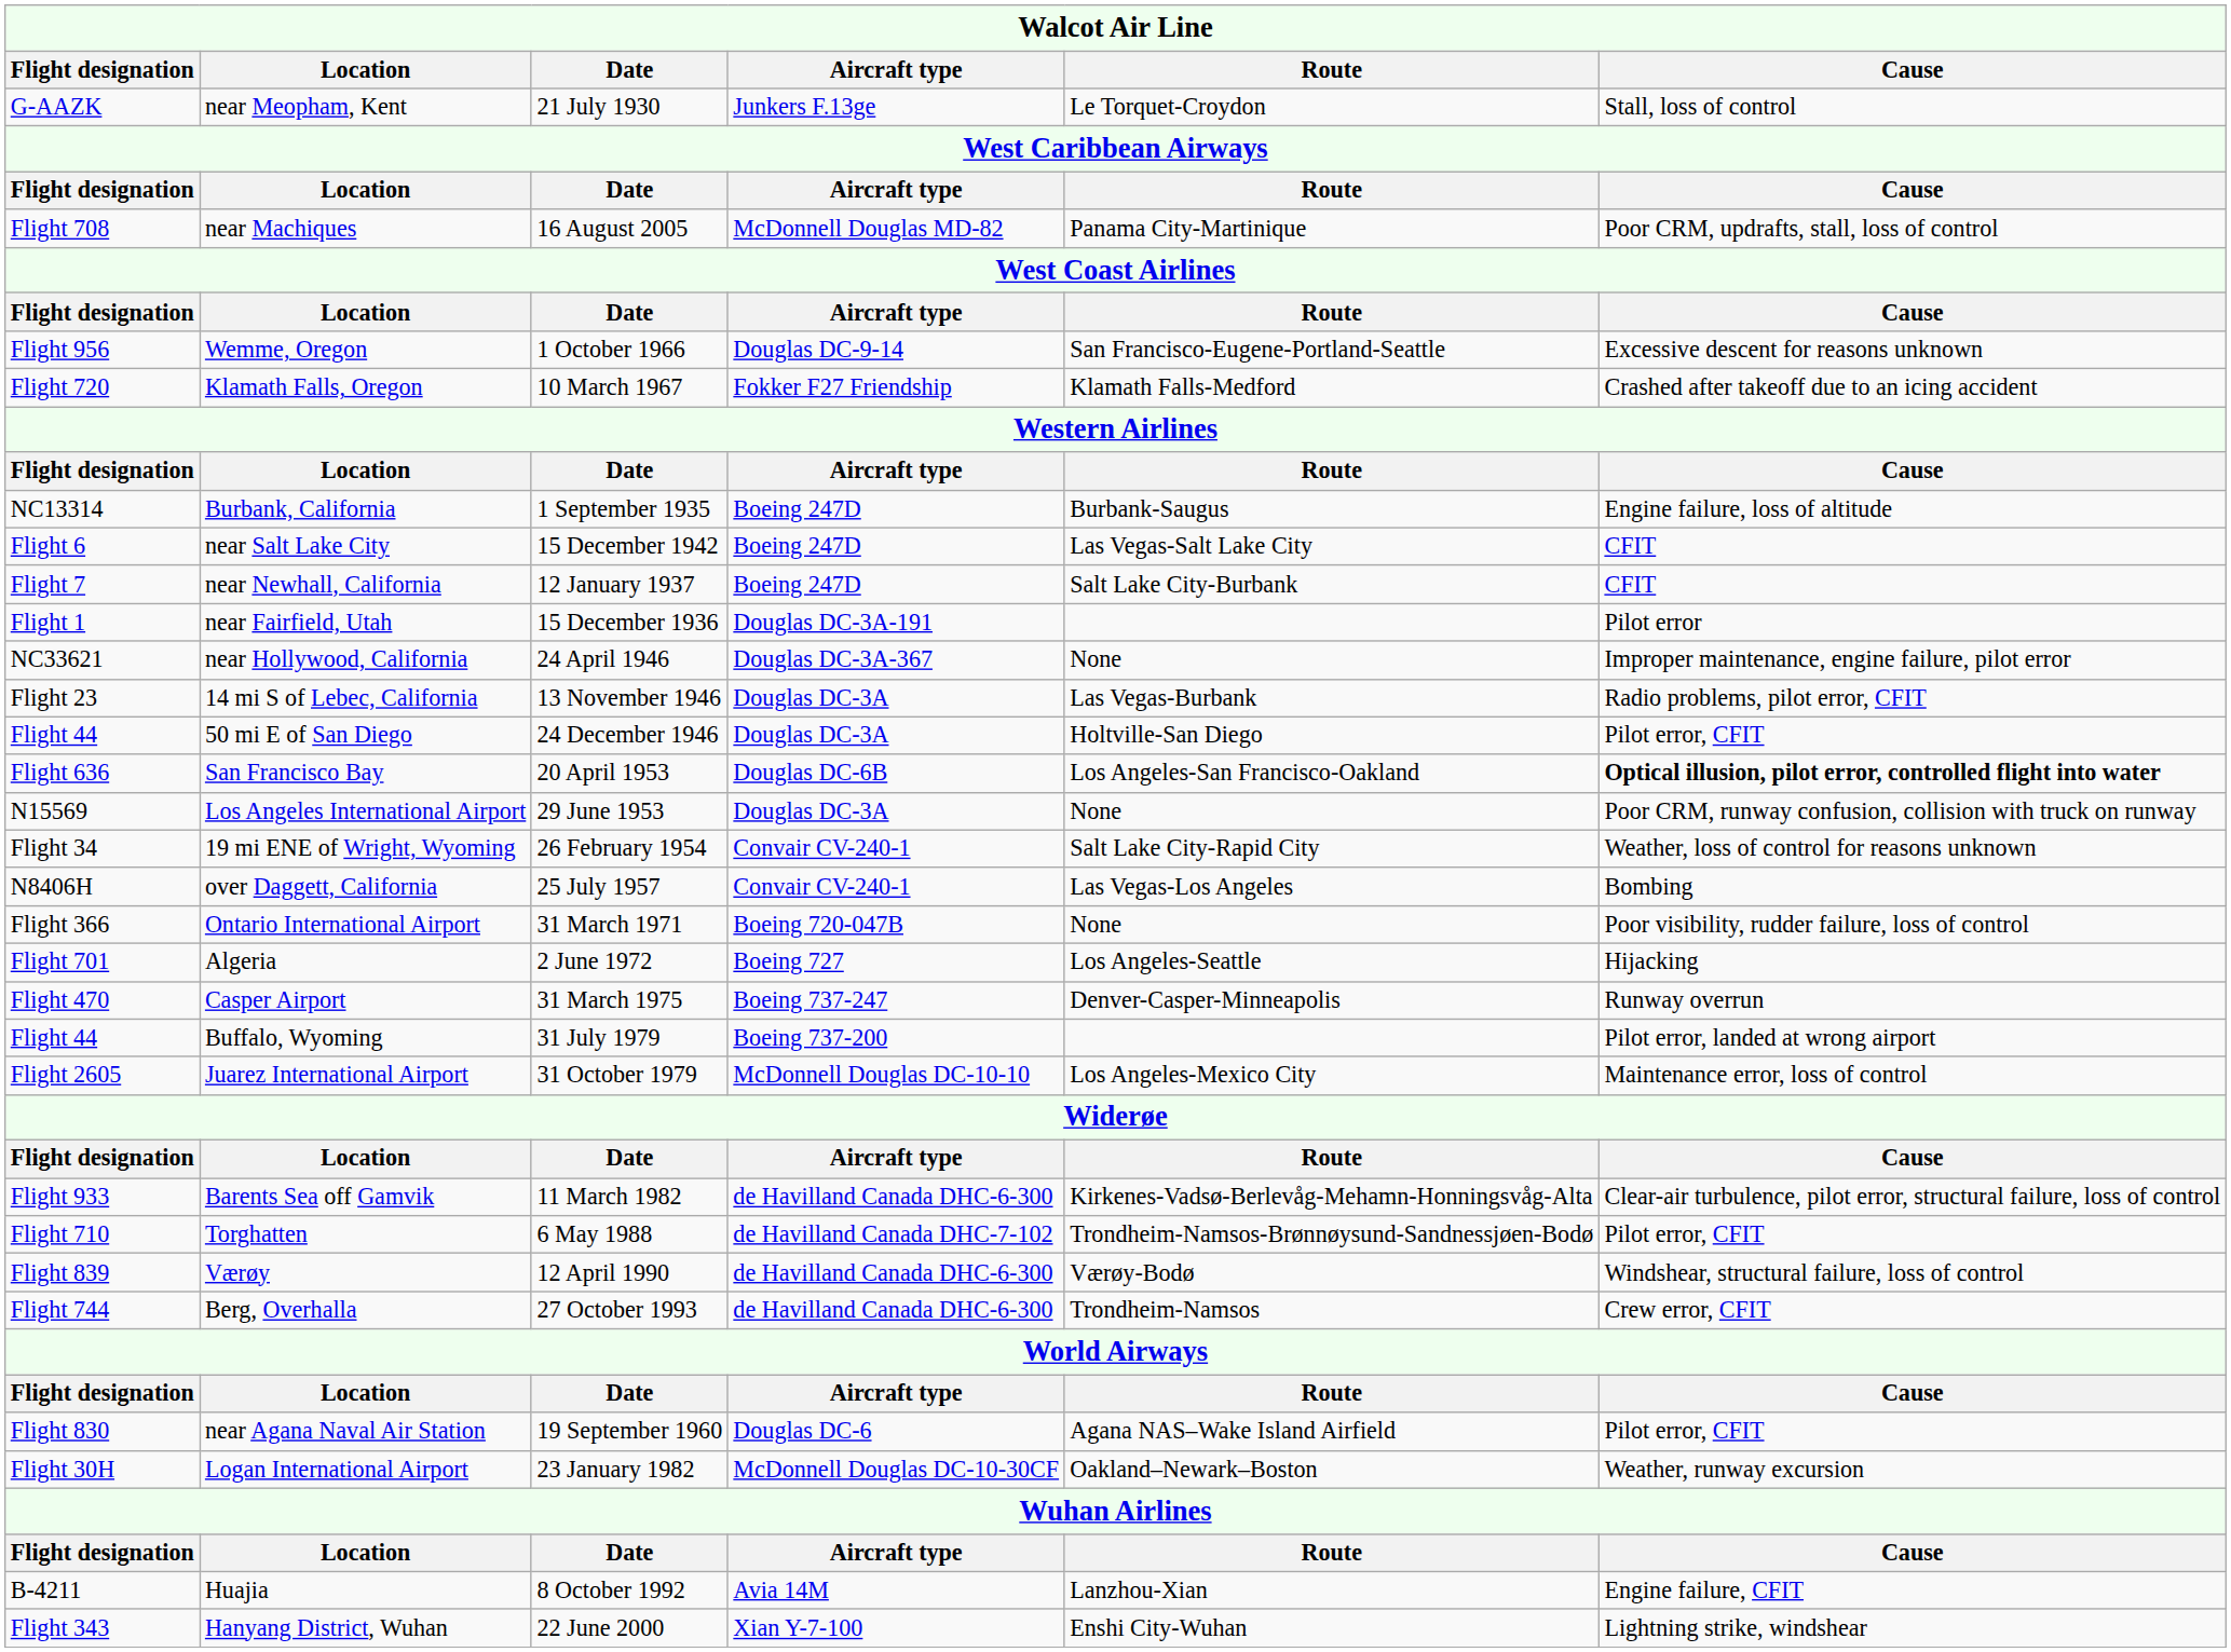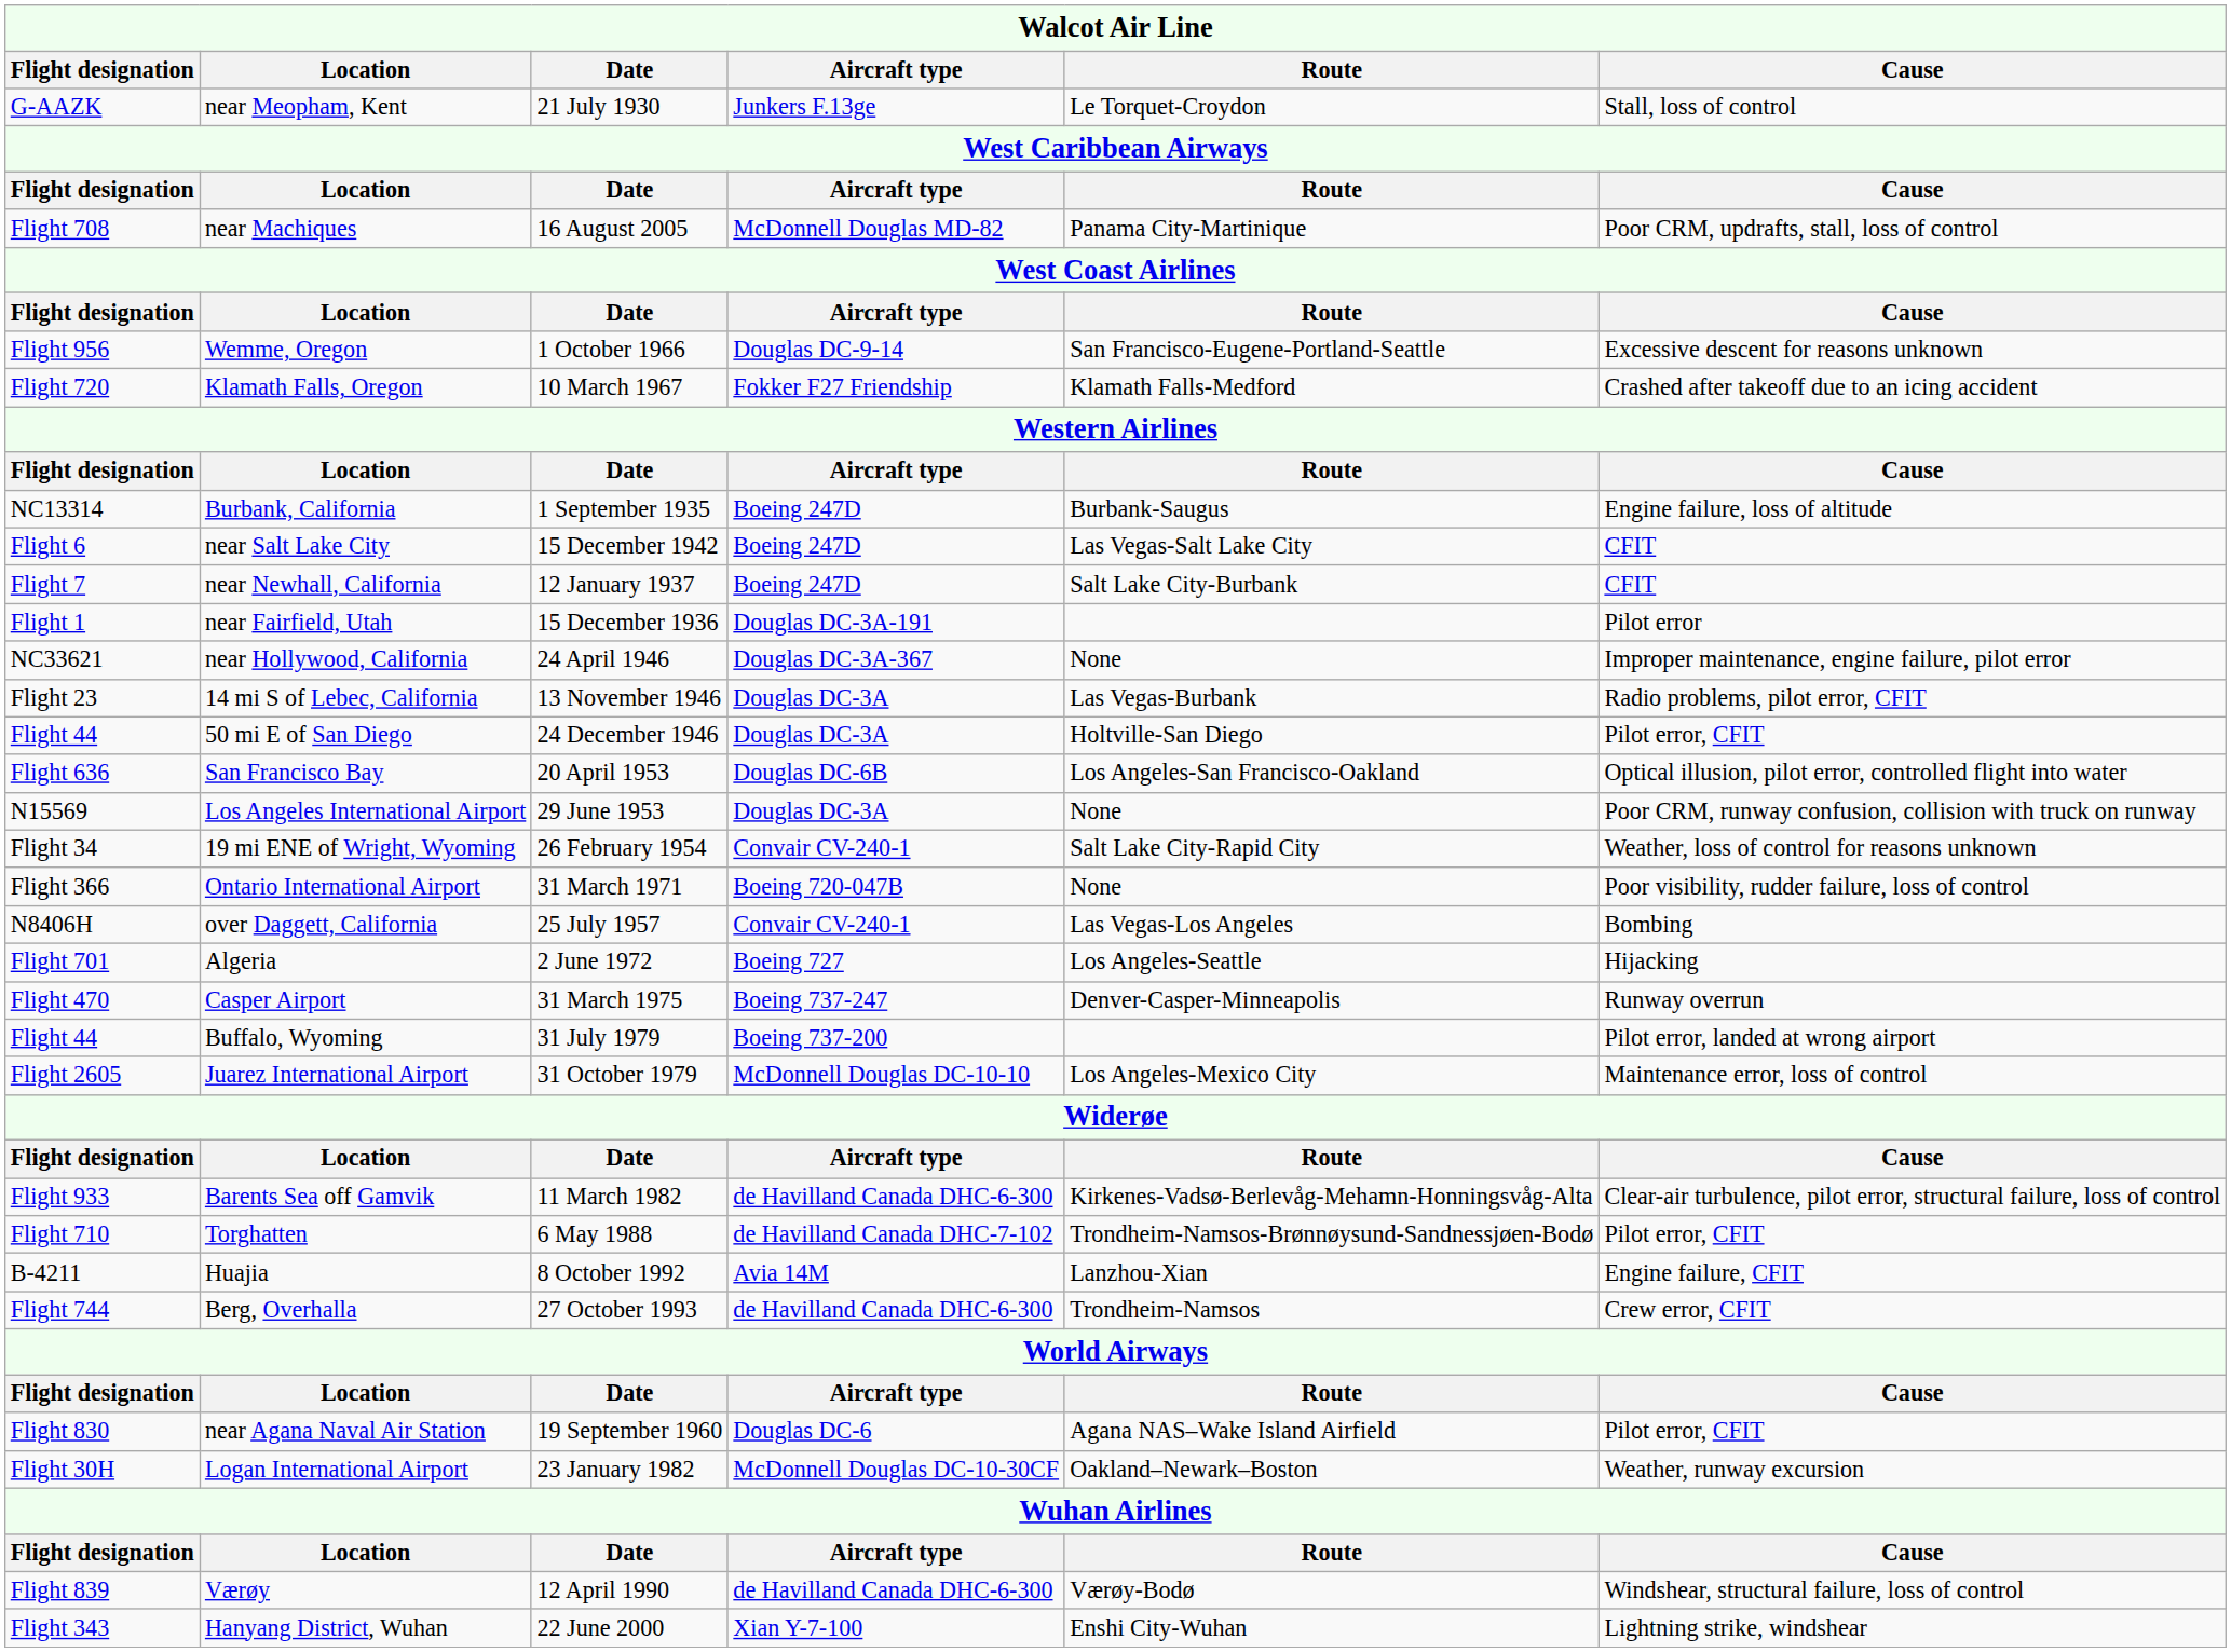 <table class="wikitable">
 <tr>
 <th colspan="6" style="background-color:#efe;font-size:120%;">Walcot Air Line</th>
 </tr>
 <tr>
 <th>Flight designation</th>
 <th>Location</th>
 <th>Date</th>
 <th>Aircraft type</th>
 <th>Route</th>
 <th>Cause</th>
 </tr>
 <tr>
 <td><a href='#'>G-AAZK</a></td>
 <td>near <a href='#'>Meopham</a>, Kent</td>
 <td>21 July 1930</td>
 <td><a href='#'>Junkers F.13ge</a></td>
 <td>Le Torquet-Croydon</td>
 <td>Stall, loss of control</td>
 </tr>
 <tr>
 <th colspan="6" style="background-color:#efe;font-size:120%;"><a href='#'>West Caribbean Airways</a></th>
 </tr>
 <tr>
 <th>Flight designation</th>
 <th>Location</th>
 <th>Date</th>
 <th>Aircraft type</th>
 <th>Route</th>
 <th>Cause</th>
 </tr>
 <tr>
 <td><a href='#'>Flight 708</a></td>
 <td>near <a href='#'>Machiques</a></td>
 <td>16 August 2005</td>
 <td><a href='#'>McDonnell Douglas MD-82</a></td>
 <td>Panama City-Martinique</td>
 <td>Poor CRM, updrafts, stall, loss of control</td>
 </tr>
 <tr>
 <th colspan="6" style="background-color:#efe;font-size:120%;"><a href='#'>West Coast Airlines</a></th>
 </tr>
 <tr>
 <th>Flight designation</th>
 <th>Location</th>
 <th>Date</th>
 <th>Aircraft type</th>
 <th>Route</th>
 <th>Cause</th>
 </tr>
 <tr>
 <td><a href='#'>Flight 956</a></td>
 <td><a href='#'>Wemme, Oregon</a></td>
 <td>1 October 1966</td>
 <td><a href='#'>Douglas DC-9-14</a></td>
 <td>San Francisco-Eugene-Portland-Seattle</td>
 <td>Excessive descent for reasons unknown</td>
 </tr>
 <tr>
 <td><a href='#'>Flight 720</a></td>
 <td><a href='#'>Klamath Falls, Oregon</a></td>
 <td>10 March 1967</td>
 <td><a href='#'>Fokker F27 Friendship</a></td>
 <td>Klamath Falls-Medford</td>
 <td>Crashed after takeoff due to an icing accident</td>
 </tr>
 <tr>
 <th colspan="6" style="background-color:#efe;font-size:120%;"><a href='#'>Western Airlines</a></th>
 </tr>
 <tr>
 <th>Flight designation</th>
 <th>Location</th>
 <th>Date</th>
 <th>Aircraft type</th>
 <th>Route</th>
 <th>Cause</th>
 </tr>
 <tr>
 <td>NC13314</td>
 <td><a href='#'>Burbank, California</a></td>
 <td>1 September 1935</td>
 <td><a href='#'>Boeing 247D</a></td>
 <td>Burbank-Saugus</td>
 <td>Engine failure, loss of altitude</td>
 </tr>
 <tr>
 <td><a href='#'>Flight 6</a></td>
 <td>near <a href='#'>Salt Lake City</a></td>
 <td>15 December 1942</td>
 <td><a href='#'>Boeing 247D</a></td>
 <td>Las Vegas-Salt Lake City</td>
 <td><a href='#'>CFIT</a></td>
 </tr>
 <tr>
 <td><a href='#'>Flight 7</a></td>
 <td>near <a href='#'>Newhall, California</a></td>
 <td>12 January 1937</td>
 <td><a href='#'>Boeing 247D</a></td>
 <td>Salt Lake City-Burbank</td>
 <td><a href='#'>CFIT</a></td>
 </tr>
 <tr>
 <td><a href='#'>Flight 1</a></td>
 <td>near <a href='#'>Fairfield, Utah</a></td>
 <td>15 December 1936</td>
 <td><a href='#'>Douglas DC-3A-191</a></td>
 <td></td>
 <td>Pilot error</td>
 </tr>
 <tr>
 <td>NC33621</td>
 <td>near <a href='#'>Hollywood, California</a></td>
 <td>24 April 1946</td>
 <td><a href='#'>Douglas DC-3A-367</a></td>
 <td>None</td>
 <td>Improper maintenance, engine failure, pilot error</td>
 </tr>
 <tr>
 <td>Flight 23</td>
 <td>14 mi S of <a href='#'>Lebec, California</a></td>
 <td>13 November 1946</td>
 <td><a href='#'>Douglas DC-3A</a></td>
 <td>Las Vegas-Burbank</td>
 <td>Radio problems, pilot error, <a href='#'>CFIT</a></td>
 </tr>
 <tr>
 <td><a href='#'>Flight 44</a></td>
 <td>50 mi E of <a href='#'>San Diego</a></td>
 <td>24 December 1946</td>
 <td><a href='#'>Douglas DC-3A</a></td>
 <td>Holtville-San Diego</td>
 <td>Pilot error, <a href='#'>CFIT</a></td>
 </tr>
 <tr>
 <td><a href='#'>Flight 636</a></td>
 <td><a href='#'>San Francisco Bay</a></td>
 <td>20 April 1953</td>
 <td><a href='#'>Douglas DC-6B</a></td>
 <td>Los Angeles-San Francisco-Oakland</td>
-<td><strong>Optical illusion, pilot error, controlled flight into water</strong></td>
+<td>Optical illusion, pilot error, controlled flight into water</td>
 </tr>
 <tr>
 <td>N15569</td>
 <td><a href='#'>Los Angeles International Airport</a></td>
 <td>29 June 1953</td>
 <td><a href='#'>Douglas DC-3A</a></td>
 <td>None</td>
 <td>Poor CRM, runway confusion, collision with truck on runway</td>
 </tr>
 <tr>
 <td>Flight 34</td>
 <td>19 mi ENE of <a href='#'>Wright, Wyoming</a></td>
 <td>26 February 1954</td>
 <td><a href='#'>Convair CV-240-1</a></td>
 <td>Salt Lake City-Rapid City</td>
 <td>Weather, loss of control for reasons unknown</td>
 </tr>
 <tr>
+<td>Flight 366</td>
+<td><a href='#'>Ontario International Airport</a></td>
+<td>31 March 1971</td>
+<td><a href='#'>Boeing 720-047B</a></td>
+<td>None</td>
+<td>Poor visibility, rudder failure, loss of control</td>
+</tr>
+<tr>
 <td>N8406H</td>
 <td>over <a href='#'>Daggett, California</a></td>
 <td>25 July 1957</td>
 <td><a href='#'>Convair CV-240-1</a></td>
 <td>Las Vegas-Los Angeles</td>
 <td>Bombing</td>
-</tr>
-<tr>
-<td>Flight 366</td>
-<td><a href='#'>Ontario International Airport</a></td>
-<td>31 March 1971</td>
-<td><a href='#'>Boeing 720-047B</a></td>
-<td>None</td>
-<td>Poor visibility, rudder failure, loss of control</td>
 </tr>
 <tr>
 <td><a href='#'>Flight 701</a></td>
 <td>Algeria</td>
 <td>2 June 1972</td>
 <td><a href='#'>Boeing 727</a></td>
 <td>Los Angeles-Seattle</td>
 <td>Hijacking</td>
 </tr>
 <tr>
 <td><a href='#'>Flight 470</a></td>
 <td><a href='#'>Casper Airport</a></td>
 <td>31 March 1975</td>
 <td><a href='#'>Boeing 737-247</a></td>
 <td>Denver-Casper-Minneapolis</td>
 <td>Runway overrun</td>
 </tr>
 <tr>
 <td><a href='#'>Flight 44</a></td>
 <td>Buffalo, Wyoming</td>
 <td>31 July 1979</td>
 <td><a href='#'>Boeing 737-200</a></td>
 <td></td>
 <td>Pilot error, landed at wrong airport</td>
 </tr>
 <tr>
 <td><a href='#'>Flight 2605</a></td>
 <td><a href='#'>Juarez International Airport</a></td>
 <td>31 October 1979</td>
 <td><a href='#'>McDonnell Douglas DC-10-10</a></td>
 <td>Los Angeles-Mexico City</td>
 <td>Maintenance error, loss of control</td>
 </tr>
 <tr>
 <th colspan="6" style="background-color:#efe;font-size:120%;"><a href='#'>Widerøe</a></th>
 </tr>
 <tr>
 <th>Flight designation</th>
 <th>Location</th>
 <th>Date</th>
 <th>Aircraft type</th>
 <th>Route</th>
 <th>Cause</th>
 </tr>
 <tr>
 <td><a href='#'>Flight 933</a></td>
 <td><a href='#'>Barents Sea</a> off <a href='#'>Gamvik</a></td>
 <td>11 March 1982</td>
 <td><a href='#'>de Havilland Canada DHC-6-300</a></td>
 <td>Kirkenes-Vadsø-Berlevåg-Mehamn-Honningsvåg-Alta</td>
 <td>Clear-air turbulence, pilot error, structural failure, loss of control</td>
 </tr>
 <tr>
 <td><a href='#'>Flight 710</a></td>
 <td><a href='#'>Torghatten</a></td>
 <td>6 May 1988</td>
 <td><a href='#'>de Havilland Canada DHC-7-102</a></td>
 <td>Trondheim-Namsos-Brønnøysund-Sandnessjøen-Bodø</td>
 <td>Pilot error, <a href='#'>CFIT</a></td>
 </tr>
 <tr>
-<td><a href='#'>Flight 839</a></td>
-<td><a href='#'>Værøy</a></td>
-<td>12 April 1990</td>
-<td><a href='#'>de Havilland Canada DHC-6-300</a></td>
-<td>Værøy-Bodø</td>
-<td>Windshear, structural failure, loss of control</td>
+<td>B-4211</td>
+<td>Huajia</td>
+<td>8 October 1992</td>
+<td><a href='#'>Avia 14M</a></td>
+<td>Lanzhou-Xian</td>
+<td>Engine failure, <a href='#'>CFIT</a></td>
 </tr>
 <tr>
 <td><a href='#'>Flight 744</a></td>
 <td>Berg, <a href='#'>Overhalla</a></td>
 <td>27 October 1993</td>
 <td><a href='#'>de Havilland Canada DHC-6-300</a></td>
 <td>Trondheim-Namsos</td>
 <td>Crew error, <a href='#'>CFIT</a></td>
 </tr>
 <tr>
 <th colspan="6" style="background-color:#efe;font-size:120%;"><a href='#'>World Airways</a></th>
 </tr>
 <tr>
 <th>Flight designation</th>
 <th>Location</th>
 <th>Date</th>
 <th>Aircraft type</th>
 <th>Route</th>
 <th>Cause</th>
 </tr>
 <tr>
 <td><a href='#'>Flight 830</a></td>
 <td>near <a href='#'>Agana Naval Air Station</a></td>
 <td>19 September 1960</td>
 <td><a href='#'>Douglas DC-6</a></td>
 <td>Agana NAS–Wake Island Airfield</td>
 <td>Pilot error, <a href='#'>CFIT</a></td>
 </tr>
 <tr>
 <td><a href='#'>Flight 30H</a></td>
 <td><a href='#'>Logan International Airport</a></td>
 <td>23 January 1982</td>
 <td><a href='#'>McDonnell Douglas DC-10-30CF</a></td>
 <td>Oakland–Newark–Boston</td>
 <td>Weather, runway excursion</td>
 </tr>
 <tr>
 <th colspan="6" style="background-color:#efe;font-size:120%;"><a href='#'>Wuhan Airlines</a></th>
 </tr>
 <tr>
 <th>Flight designation</th>
 <th>Location</th>
 <th>Date</th>
 <th>Aircraft type</th>
 <th>Route</th>
 <th>Cause</th>
 </tr>
 <tr>
-<td>B-4211</td>
-<td>Huajia</td>
-<td>8 October 1992</td>
-<td><a href='#'>Avia 14M</a></td>
-<td>Lanzhou-Xian</td>
-<td>Engine failure, <a href='#'>CFIT</a></td>
+<td><a href='#'>Flight 839</a></td>
+<td><a href='#'>Værøy</a></td>
+<td>12 April 1990</td>
+<td><a href='#'>de Havilland Canada DHC-6-300</a></td>
+<td>Værøy-Bodø</td>
+<td>Windshear, structural failure, loss of control</td>
 </tr>
 <tr>
 <td><a href='#'>Flight 343</a></td>
 <td><a href='#'>Hanyang District</a>, Wuhan</td>
 <td>22 June 2000</td>
 <td><a href='#'>Xian Y-7-100</a></td>
 <td>Enshi City-Wuhan</td>
 <td>Lightning strike, windshear</td>
 </tr>
 <tr>
 </tr>
 </table>
